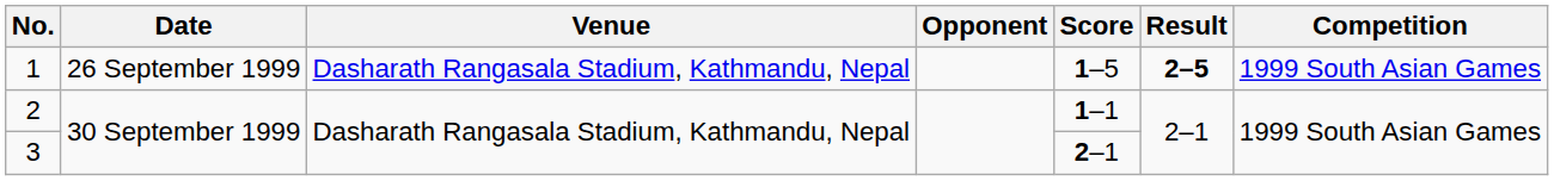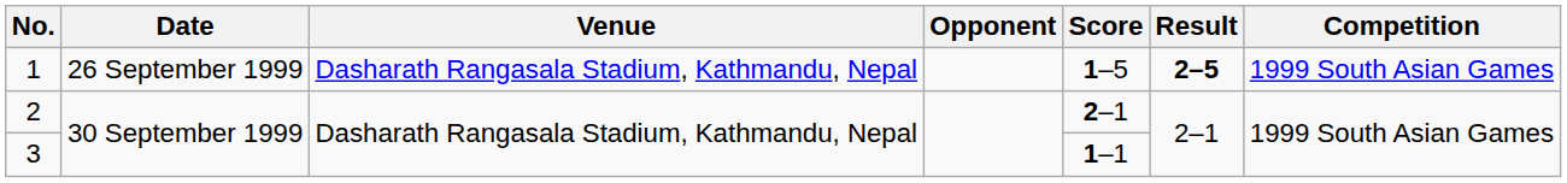 <table class="wikitable plainrowheaders sortable">
 <tr>
 <th scope="col">No.</th>
 <th scope="col">Date</th>
 <th scope="col">Venue</th>
 <th scope="col">Opponent</th>
 <th scope="col">Score</th>
 <th scope="col">Result</th>
 <th scope="col">Competition</th>
 </tr>
 <tr>
 <td align="center">1</td>
 <td>26 September 1999</td>
 <td><a href='#'>Dasharath Rangasala Stadium</a>, <a href='#'>Kathmandu</a>, <a href='#'>Nepal</a></td>
 <td></td>
 <td align="center"><strong>1</strong>–5</td>
 <td align="center"><strong>2–5</strong></td>
 <td><a href='#'>1999 South Asian Games</a></td>
 </tr>
 <tr>
 <td align="center">2</td>
 <td rowspan="2">30 September 1999</td>
 <td rowspan="2">Dasharath Rangasala Stadium, Kathmandu, Nepal</td>
 <td rowspan="2"></td>
-<td align="center"><strong>1</strong>–1</td>
+<td align="center"><strong>2</strong>–1</td>
 <td rowspan="2" align="center">2–1</td>
 <td rowspan="2">1999 South Asian Games</td>
 </tr>
 <tr>
 <td align="center">3</td>
-<td align="center"><strong>2</strong>–1</td>
+<td align="center"><strong>1</strong>–1</td>
 </tr>
 </table>
